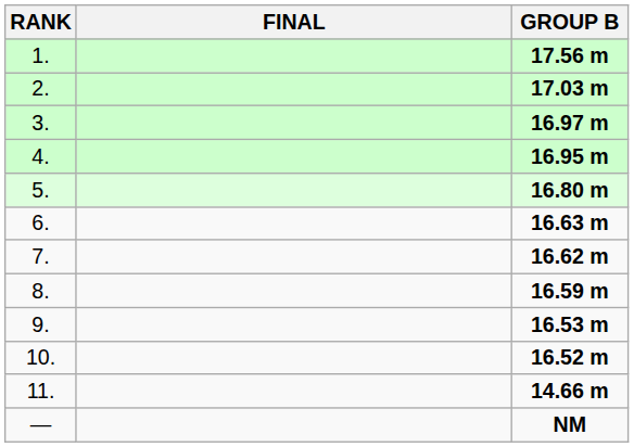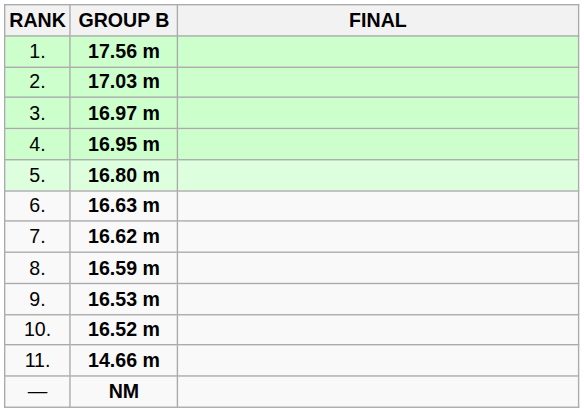 <table class="wikitable" style="border-collapse: collapse; font-size: 90%;">
 <tr>
 <th>RANK</th>
+<th style="width: 5em">GROUP B</th>
 <th style="width: 20em">FINAL</th>
-<th style="width: 5em">GROUP B</th>
 </tr>
 <tr bgcolor=#CCFFCC>
 <td align="center">1.</td>
+<td align="center"><strong>17.56 m</strong></td>
 <td></td>
-<td align="center"><strong>17.56 m</strong></td>
 </tr>
 <tr bgcolor=#CCFFCC>
 <td align="center">2.</td>
+<td align="center"><strong>17.03 m</strong></td>
 <td></td>
-<td align="center"><strong>17.03 m</strong></td>
 </tr>
 <tr bgcolor=#CCFFCC>
 <td align="center">3.</td>
+<td align="center"><strong>16.97 m</strong></td>
 <td></td>
-<td align="center"><strong>16.97 m</strong></td>
 </tr>
 <tr bgcolor=#CCFFCC>
 <td align="center">4.</td>
+<td align="center"><strong>16.95 m</strong></td>
 <td></td>
-<td align="center"><strong>16.95 m</strong></td>
 </tr>
 <tr bgcolor=#DDFFDD>
 <td align="center">5.</td>
+<td align="center"><strong>16.80 m</strong></td>
 <td></td>
-<td align="center"><strong>16.80 m</strong></td>
 </tr>
 <tr>
 <td align="center">6.</td>
+<td align="center"><strong>16.63 m</strong></td>
 <td></td>
-<td align="center"><strong>16.63 m</strong></td>
 </tr>
 <tr>
 <td align="center">7.</td>
+<td align="center"><strong>16.62 m</strong></td>
 <td></td>
-<td align="center"><strong>16.62 m</strong></td>
 </tr>
 <tr>
 <td align="center">8.</td>
+<td align="center"><strong>16.59 m</strong></td>
 <td></td>
-<td align="center"><strong>16.59 m</strong></td>
 </tr>
 <tr>
 <td align="center">9.</td>
+<td align="center"><strong>16.53 m</strong></td>
 <td></td>
-<td align="center"><strong>16.53 m</strong></td>
 </tr>
 <tr>
 <td align="center">10.</td>
+<td align="center"><strong>16.52 m</strong></td>
 <td></td>
-<td align="center"><strong>16.52 m</strong></td>
 </tr>
 <tr>
 <td align="center">11.</td>
+<td align="center"><strong>14.66 m</strong></td>
 <td></td>
-<td align="center"><strong>14.66 m</strong></td>
 </tr>
 <tr>
 <td align="center">—</td>
+<td align="center"><strong>NM</strong></td>
 <td></td>
-<td align="center"><strong>NM</strong></td>
 </tr>
 </table>
